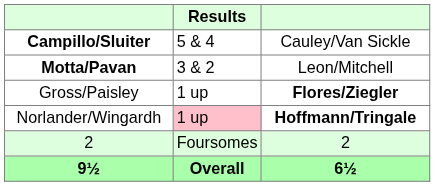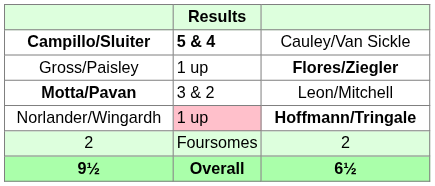 <table border="1" cellpadding="3" style="border-collapse:collapse; text-align:center;">
 <tr style="background:#ddffdd;">
 <th width=160></th>
 <th>Results</th>
 <th width=160></th>
 </tr>
 <tr>
 <td><strong>Campillo/Sluiter</strong></td>
-<td align=left> 5 & 4</td>
+<td align=left><strong> 5 & 4</strong></td>
 <td>Cauley/Van Sickle</td>
+</tr>
+<tr>
+<td>Gross/Paisley</td>
+<td align=left> 1 up</td>
+<td><strong>Flores/Ziegler</strong></td>
 </tr>
 <tr>
 <td><strong>Motta/Pavan</strong></td>
 <td align=left> 3 & 2</td>
 <td>Leon/Mitchell</td>
-</tr>
-<tr>
-<td>Gross/Paisley</td>
-<td align=left> 1 up</td>
-<td><strong>Flores/Ziegler</strong></td>
 </tr>
 <tr>
 <td>Norlander/Wingardh</td>
 <td align=left style="background: pink;"> 1 up</td>
 <td><strong>Hoffmann/Tringale</strong></td>
 </tr>
 <tr style="background:#ddffdd;">
 <td>2</td>
 <td>Foursomes</td>
 <td>2</td>
 </tr>
 <tr style="background:#aaffaa;">
 <th>9½</th>
 <th>Overall</th>
 <th>6½</th>
 </tr>
 </table>
